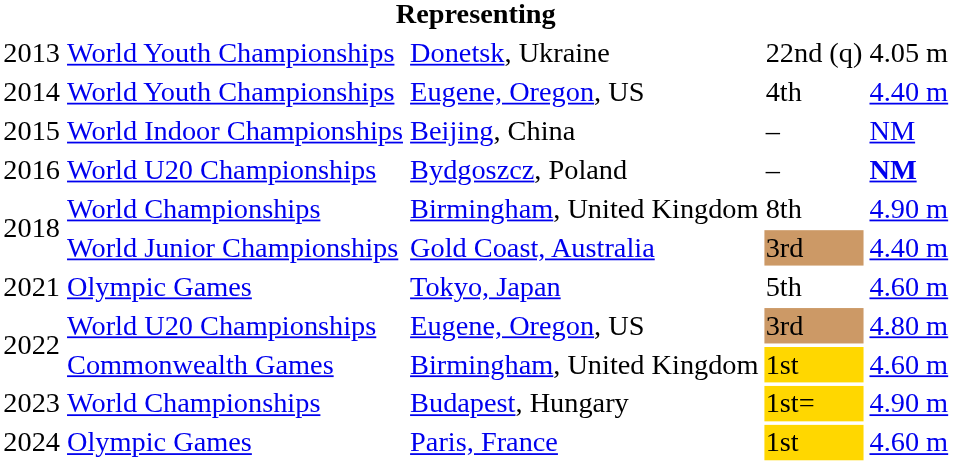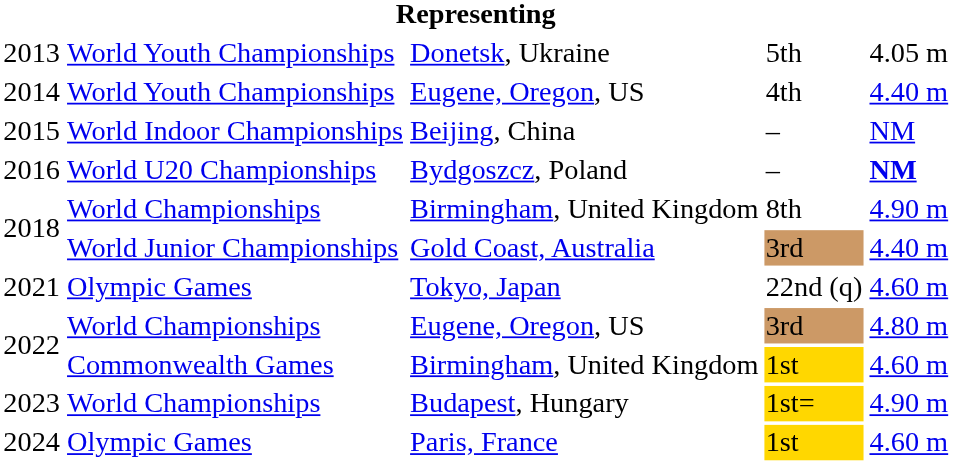 <table>
 <tr>
 <th colspan="6">Representing </th>
 </tr>
 <tr>
 <td>2013</td>
 <td style="text-align:left;"><a href='#'>World Youth Championships</a></td>
 <td style="text-align:left;"><a href='#'>Donetsk</a>, Ukraine</td>
-<td>22nd (q)</td>
+<td>5th</td>
 <td>4.05 m</td>
 </tr>
 <tr>
 <td>2014</td>
 <td style="text-align:left;"><a href='#'>World Youth Championships</a></td>
 <td style="text-align:left;"><a href='#'>Eugene, Oregon</a>, US</td>
 <td>4th</td>
 <td><a href='#'>4.40 m</a></td>
 </tr>
 <tr>
 <td>2015</td>
 <td style="text-align:left;"><a href='#'>World Indoor Championships</a></td>
 <td style="text-align:left;"><a href='#'>Beijing</a>, China</td>
 <td>–</td>
 <td><a href='#'>NM</a></td>
 </tr>
 <tr>
 <td>2016</td>
 <td style="text-align:left;"><a href='#'>World U20 Championships</a></td>
 <td style="text-align:left;"><a href='#'>Bydgoszcz</a>, Poland</td>
 <td>–</td>
 <td><strong><a href='#'>NM</a></strong></td>
 </tr>
 <tr>
 <td rowspan=2>2018</td>
 <td style="text-align:left;"><a href='#'>World Championships</a></td>
 <td style="text-align:left;"><a href='#'>Birmingham</a>, United Kingdom</td>
 <td>8th</td>
 <td><a href='#'>4.90 m</a></td>
 </tr>
 <tr>
 <td style="text-align:left;"><a href='#'>World Junior Championships</a></td>
 <td style="text-align:left;"><a href='#'>Gold Coast, Australia</a></td>
 <td style="background-color:#cc9966;">3rd</td>
 <td><a href='#'>4.40 m</a></td>
 </tr>
 <tr>
 <td>2021</td>
 <td style="text-align:left;"><a href='#'>Olympic Games</a></td>
 <td style="text-align:left;"><a href='#'>Tokyo, Japan</a></td>
-<td>5th</td>
+<td>22nd (q)</td>
 <td><a href='#'>4.60 m</a></td>
 </tr>
 <tr>
 <td rowspan=2>2022</td>
-<td style="text-align:left;"><a href='#'>World U20 Championships</a></td>
+<td style="text-align:left;"><a href='#'>World Championships</a></td>
 <td style="text-align:left;"><a href='#'>Eugene, Oregon</a>, US</td>
 <td style="background-color:#cc9966;">3rd</td>
 <td><a href='#'>4.80 m</a></td>
 </tr>
 <tr>
 <td style="text-align:left;"><a href='#'>Commonwealth Games</a></td>
 <td style="text-align:left;"><a href='#'>Birmingham</a>, United Kingdom</td>
 <td style="background-color:gold">1st</td>
 <td><a href='#'>4.60 m</a></td>
 </tr>
 <tr>
 <td>2023</td>
 <td style="text-align:left;"><a href='#'>World Championships</a></td>
 <td style="text-align:left;"><a href='#'>Budapest</a>, Hungary</td>
 <td style="background-color:gold;">1st=</td>
 <td><a href='#'>4.90 m</a></td>
 </tr>
 <tr>
 <td>2024</td>
 <td style="text-align:left;"><a href='#'>Olympic Games</a></td>
 <td style="text-align:left;"><a href='#'>Paris, France</a></td>
 <td style="background-color:gold;">1st</td>
 <td><a href='#'>4.60 m</a></td>
 </tr>
 </table>
